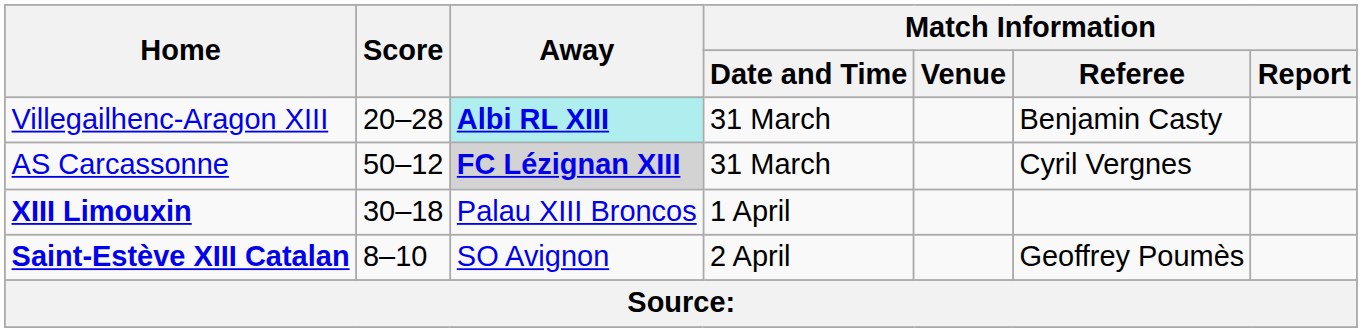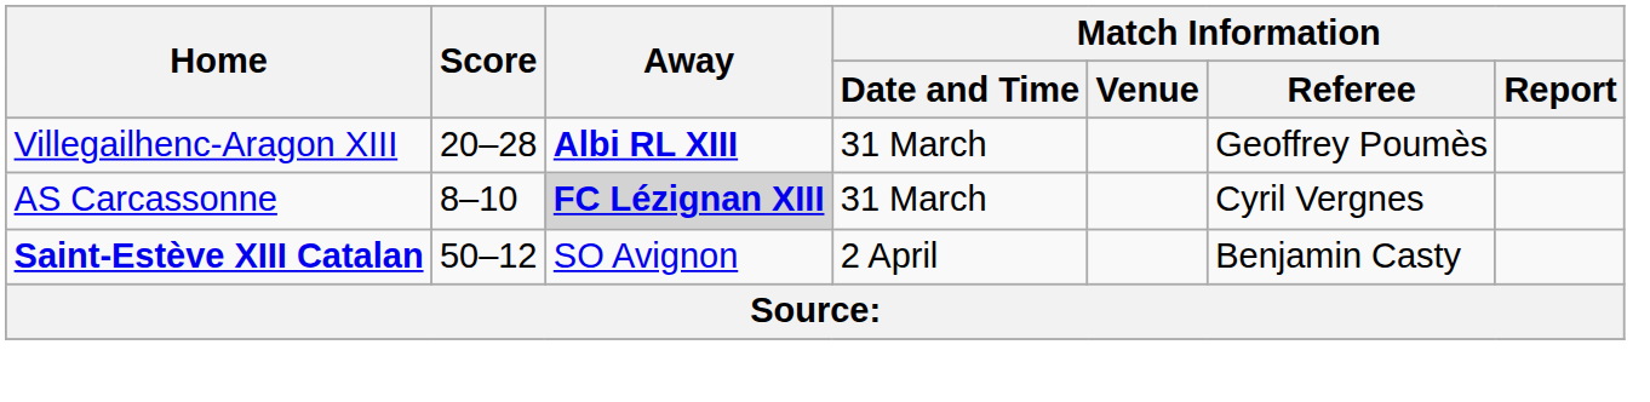 <table class="wikitable defaultcenter col1left col3left">
 <tr>
 <th scope="col" rowspan=2>Home</th>
 <th scope="col" rowspan=2>Score</th>
 <th scope="col" rowspan=2>Away</th>
 <th scope="col" colspan=4>Match Information</th>
 </tr>
 <tr>
 <th scope="col">Date and Time</th>
 <th scope="col">Venue</th>
 <th scope="col">Referee</th>
 <th scope="col">Report</th>
 </tr>
 <tr>
 <td> <a href='#'>Villegailhenc-Aragon XIII</a></td>
 <td>20–28</td>
-<td style="background: paleturquoise;"> <strong><a href='#'>Albi RL XIII</a></strong></td>
+<td> <strong><a href='#'>Albi RL XIII</a></strong></td>
 <td>31 March</td>
 <td></td>
-<td>Benjamin Casty</td>
+<td>Geoffrey Poumès</td>
 <td></td>
 </tr>
 <tr>
 <td> <a href='#'>AS Carcassonne</a></td>
-<td>50–12</td>
+<td>8–10</td>
 <td style="background: lightgrey;"> <strong><a href='#'>FC Lézignan XIII</a></strong></td>
 <td>31 March</td>
 <td></td>
 <td>Cyril Vergnes</td>
 <td></td>
 </tr>
 <tr>
-<td> <strong><a href='#'>XIII Limouxin</a></strong></td>
-<td>30–18</td>
-<td> <a href='#'>Palau XIII Broncos</a></td>
-<td>1 April</td>
-<td></td>
-<td></td>
-<td></td>
-</tr>
-<tr>
 <td> <strong><a href='#'>Saint-Estève XIII Catalan</a></strong></td>
-<td>8–10</td>
+<td>50–12</td>
 <td> <a href='#'>SO Avignon</a></td>
 <td>2 April</td>
 <td></td>
-<td>Geoffrey Poumès</td>
+<td>Benjamin Casty</td>
 <td></td>
 </tr>
 <tr>
 <th colspan=7>Source:</th>
 </tr>
 </table>
